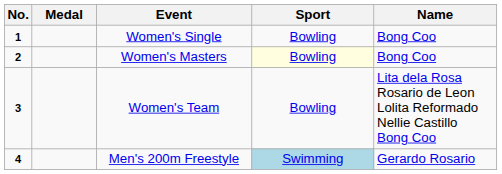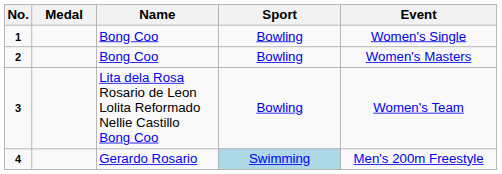 <table class="wikitable" style="font-size:100%; text-align:center;">
 <tr>
 <th width="10">No.</th>
 <th width="70">Medal</th>
+<th width="140">Name</th>
+<th width="140">Sport</th>
 <th width="180">Event</th>
-<th width="140">Sport</th>
-<th width="140">Name</th>
 </tr>
 <tr>
 <td><small><strong>1</strong></small></td>
 <td></td>
+<td align=left><a href='#'>Bong Coo</a></td>
+<td> <a href='#'>Bowling</a></td>
 <td><a href='#'>Women's Single</a></td>
-<td> <a href='#'>Bowling</a></td>
-<td align=left><a href='#'>Bong Coo</a></td>
 </tr>
 <tr>
 <td><small><strong>2</strong></small></td>
 <td></td>
+<td align=left><a href='#'>Bong Coo</a></td>
+<td> <a href='#'>Bowling</a></td>
 <td><a href='#'>Women's Masters</a></td>
-<td style="background: lightyellow;"> <a href='#'>Bowling</a></td>
-<td align=left><a href='#'>Bong Coo</a></td>
 </tr>
 <tr>
 <td><small><strong>3</strong></small></td>
 <td></td>
+<td align=left><a href='#'>Lita dela Rosa</a><br>Rosario de Leon<br>Lolita Reformado<br>Nellie Castillo<br><a href='#'>Bong Coo</a></td>
+<td> <a href='#'>Bowling</a></td>
 <td><a href='#'>Women's Team</a></td>
-<td> <a href='#'>Bowling</a></td>
-<td align=left><a href='#'>Lita dela Rosa</a><br>Rosario de Leon<br>Lolita Reformado<br>Nellie Castillo<br><a href='#'>Bong Coo</a></td>
 </tr>
 <tr>
 <td><small><strong>4</strong></small></td>
 <td></td>
+<td align=left><a href='#'>Gerardo Rosario</a></td>
+<td style="background: lightblue;"> <a href='#'>Swimming</a></td>
 <td><a href='#'>Men's 200m Freestyle</a></td>
-<td style="background: lightblue;"> <a href='#'>Swimming</a></td>
-<td align=left><a href='#'>Gerardo Rosario</a></td>
 </tr>
 </table>
